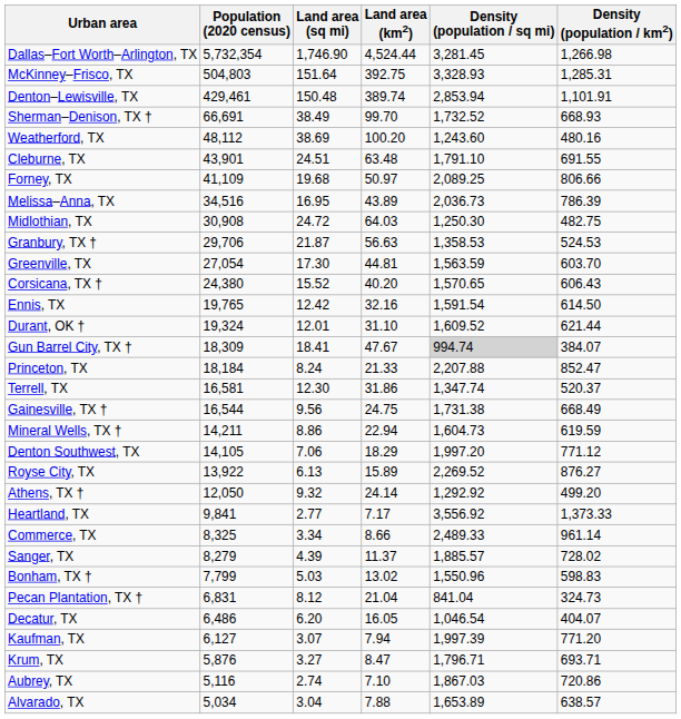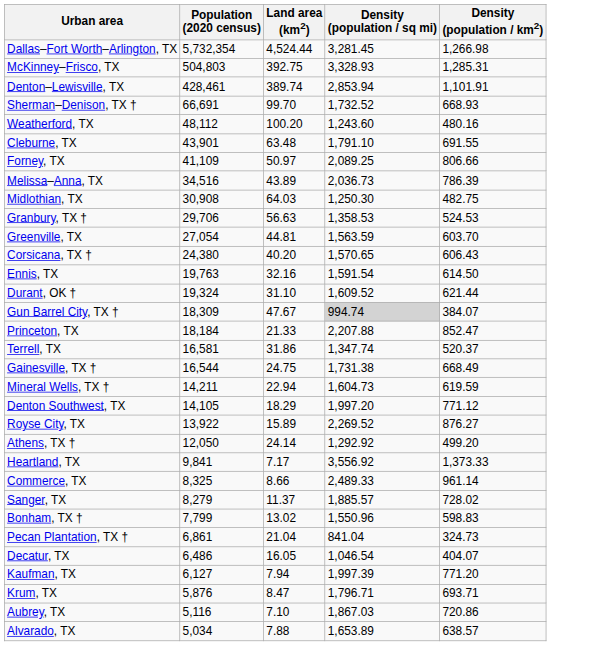 <table class="wikitable sortable">
 <tr>
 <th>Urban area</th>
 <th>Population<br>(2020 census)</th>
-<th>Land area<br>(sq mi)</th>
 <th>Land area<br>(km<sup>2</sup>)</th>
 <th>Density<br>(population / sq mi)</th>
 <th>Density<br>(population / km<sup>2</sup>)</th>
 </tr>
 <tr>
 <td><a href='#'>Dallas</a>–<a href='#'>Fort Worth</a>–<a href='#'>Arlington</a>, TX</td>
 <td>5,732,354</td>
-<td>1,746.90</td>
 <td>4,524.44</td>
 <td>3,281.45</td>
 <td>1,266.98</td>
 </tr>
 <tr>
 <td><a href='#'>McKinney</a>–<a href='#'>Frisco</a>, TX</td>
 <td>504,803</td>
-<td>151.64</td>
 <td>392.75</td>
 <td>3,328.93</td>
 <td>1,285.31</td>
 </tr>
 <tr>
 <td><a href='#'>Denton</a>–<a href='#'>Lewisville</a>, TX</td>
-<td>429,461</td>
-<td>150.48</td>
+<td>428,461</td>
 <td>389.74</td>
 <td>2,853.94</td>
 <td>1,101.91</td>
 </tr>
 <tr>
 <td><a href='#'>Sherman</a>–<a href='#'>Denison</a>, TX †</td>
 <td>66,691</td>
-<td>38.49</td>
 <td>99.70</td>
 <td>1,732.52</td>
 <td>668.93</td>
 </tr>
 <tr>
 <td><a href='#'>Weatherford</a>, TX</td>
 <td>48,112</td>
-<td>38.69</td>
 <td>100.20</td>
 <td>1,243.60</td>
 <td>480.16</td>
 </tr>
 <tr>
 <td><a href='#'>Cleburne</a>, TX</td>
 <td>43,901</td>
-<td>24.51</td>
 <td>63.48</td>
 <td>1,791.10</td>
 <td>691.55</td>
 </tr>
 <tr>
 <td><a href='#'>Forney</a>, TX</td>
 <td>41,109</td>
-<td>19.68</td>
 <td>50.97</td>
 <td>2,089.25</td>
 <td>806.66</td>
 </tr>
 <tr>
 <td><a href='#'>Melissa</a>–<a href='#'>Anna</a>, TX</td>
 <td>34,516</td>
-<td>16.95</td>
 <td>43.89</td>
 <td>2,036.73</td>
 <td>786.39</td>
 </tr>
 <tr>
 <td><a href='#'>Midlothian</a>, TX</td>
 <td>30,908</td>
-<td>24.72</td>
 <td>64.03</td>
 <td>1,250.30</td>
 <td>482.75</td>
 </tr>
 <tr>
 <td><a href='#'>Granbury</a>, TX †</td>
 <td>29,706</td>
-<td>21.87</td>
 <td>56.63</td>
 <td>1,358.53</td>
 <td>524.53</td>
 </tr>
 <tr>
 <td><a href='#'>Greenville</a>, TX</td>
 <td>27,054</td>
-<td>17.30</td>
 <td>44.81</td>
 <td>1,563.59</td>
 <td>603.70</td>
 </tr>
 <tr>
 <td><a href='#'>Corsicana</a>, TX †</td>
 <td>24,380</td>
-<td>15.52</td>
 <td>40.20</td>
 <td>1,570.65</td>
 <td>606.43</td>
 </tr>
 <tr>
 <td><a href='#'>Ennis</a>, TX</td>
-<td>19,765</td>
-<td>12.42</td>
+<td>19,763</td>
 <td>32.16</td>
 <td>1,591.54</td>
 <td>614.50</td>
 </tr>
 <tr>
 <td><a href='#'>Durant</a>, OK †</td>
 <td>19,324</td>
-<td>12.01</td>
 <td>31.10</td>
 <td>1,609.52</td>
 <td>621.44</td>
 </tr>
 <tr>
 <td><a href='#'>Gun Barrel City</a>, TX †</td>
 <td>18,309</td>
-<td>18.41</td>
 <td>47.67</td>
 <td style="background: lightgrey;">994.74</td>
 <td>384.07</td>
 </tr>
 <tr>
 <td><a href='#'>Princeton</a>, TX</td>
 <td>18,184</td>
-<td>8.24</td>
 <td>21.33</td>
 <td>2,207.88</td>
 <td>852.47</td>
 </tr>
 <tr>
 <td><a href='#'>Terrell</a>, TX</td>
 <td>16,581</td>
-<td>12.30</td>
 <td>31.86</td>
 <td>1,347.74</td>
 <td>520.37</td>
 </tr>
 <tr>
 <td><a href='#'>Gainesville</a>, TX †</td>
 <td>16,544</td>
-<td>9.56</td>
 <td>24.75</td>
 <td>1,731.38</td>
 <td>668.49</td>
 </tr>
 <tr>
 <td><a href='#'>Mineral Wells</a>, TX †</td>
 <td>14,211</td>
-<td>8.86</td>
 <td>22.94</td>
 <td>1,604.73</td>
 <td>619.59</td>
 </tr>
 <tr>
 <td><a href='#'>Denton Southwest</a>, TX</td>
 <td>14,105</td>
-<td>7.06</td>
 <td>18.29</td>
 <td>1,997.20</td>
 <td>771.12</td>
 </tr>
 <tr>
 <td><a href='#'>Royse City</a>, TX</td>
 <td>13,922</td>
-<td>6.13</td>
 <td>15.89</td>
 <td>2,269.52</td>
 <td>876.27</td>
 </tr>
 <tr>
 <td><a href='#'>Athens</a>, TX †</td>
 <td>12,050</td>
-<td>9.32</td>
 <td>24.14</td>
 <td>1,292.92</td>
 <td>499.20</td>
 </tr>
 <tr>
 <td><a href='#'>Heartland</a>, TX</td>
 <td>9,841</td>
-<td>2.77</td>
 <td>7.17</td>
 <td>3,556.92</td>
 <td>1,373.33</td>
 </tr>
 <tr>
 <td><a href='#'>Commerce</a>, TX</td>
 <td>8,325</td>
-<td>3.34</td>
 <td>8.66</td>
 <td>2,489.33</td>
 <td>961.14</td>
 </tr>
 <tr>
 <td><a href='#'>Sanger</a>, TX</td>
 <td>8,279</td>
-<td>4.39</td>
 <td>11.37</td>
 <td>1,885.57</td>
 <td>728.02</td>
 </tr>
 <tr>
 <td><a href='#'>Bonham</a>, TX †</td>
 <td>7,799</td>
-<td>5.03</td>
 <td>13.02</td>
 <td>1,550.96</td>
 <td>598.83</td>
 </tr>
 <tr>
 <td><a href='#'>Pecan Plantation</a>, TX †</td>
-<td>6,831</td>
-<td>8.12</td>
+<td>6,861</td>
 <td>21.04</td>
 <td>841.04</td>
 <td>324.73</td>
 </tr>
 <tr>
 <td><a href='#'>Decatur</a>, TX</td>
 <td>6,486</td>
-<td>6.20</td>
 <td>16.05</td>
 <td>1,046.54</td>
 <td>404.07</td>
 </tr>
 <tr>
 <td><a href='#'>Kaufman</a>, TX</td>
 <td>6,127</td>
-<td>3.07</td>
 <td>7.94</td>
 <td>1,997.39</td>
 <td>771.20</td>
 </tr>
 <tr>
 <td><a href='#'>Krum</a>, TX</td>
 <td>5,876</td>
-<td>3.27</td>
 <td>8.47</td>
 <td>1,796.71</td>
 <td>693.71</td>
 </tr>
 <tr>
 <td><a href='#'>Aubrey</a>, TX</td>
 <td>5,116</td>
-<td>2.74</td>
 <td>7.10</td>
 <td>1,867.03</td>
 <td>720.86</td>
 </tr>
 <tr>
 <td><a href='#'>Alvarado</a>, TX</td>
 <td>5,034</td>
-<td>3.04</td>
 <td>7.88</td>
 <td>1,653.89</td>
 <td>638.57</td>
 </tr>
 </table>
